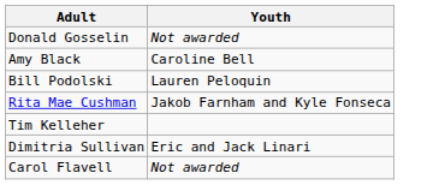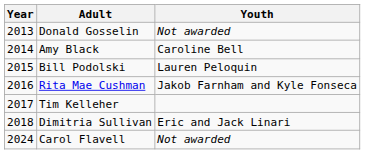 <table class="wikitable">
 <tr>
+<th>Year</th>
 <th>Adult</th>
 <th>Youth</th>
 </tr>
 <tr>
+<td>2013</td>
 <td>Donald Gosselin</td>
 <td><em>Not awarded</em></td>
 </tr>
 <tr>
+<td>2014</td>
 <td>Amy Black</td>
 <td>Caroline Bell</td>
 </tr>
 <tr>
+<td>2015</td>
 <td>Bill Podolski</td>
 <td>Lauren Peloquin</td>
 </tr>
 <tr>
+<td>2016</td>
 <td><a href='#'>Rita Mae Cushman</a></td>
 <td>Jakob Farnham and Kyle Fonseca</td>
 </tr>
 <tr>
+<td>2017</td>
 <td>Tim Kelleher</td>
 <td></td>
 </tr>
 <tr>
+<td>2018</td>
 <td>Dimitria Sullivan</td>
 <td>Eric and Jack Linari</td>
 </tr>
 <tr>
+<td>2024</td>
 <td>Carol Flavell</td>
 <td><em>Not awarded</em></td>
 </tr>
 </table>
